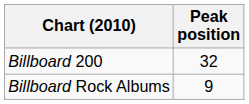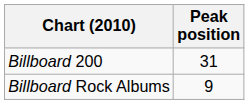 <table class="wikitable">
 <tr>
 <th>Chart (2010)</th>
 <th>Peak<br>position</th>
 </tr>
 <tr>
 <td><em>Billboard</em> 200</td>
-<td align="center">32</td>
+<td align="center">31</td>
 </tr>
 <tr>
 <td><em>Billboard</em> Rock Albums</td>
 <td align="center">9</td>
 </tr>
 </table>
